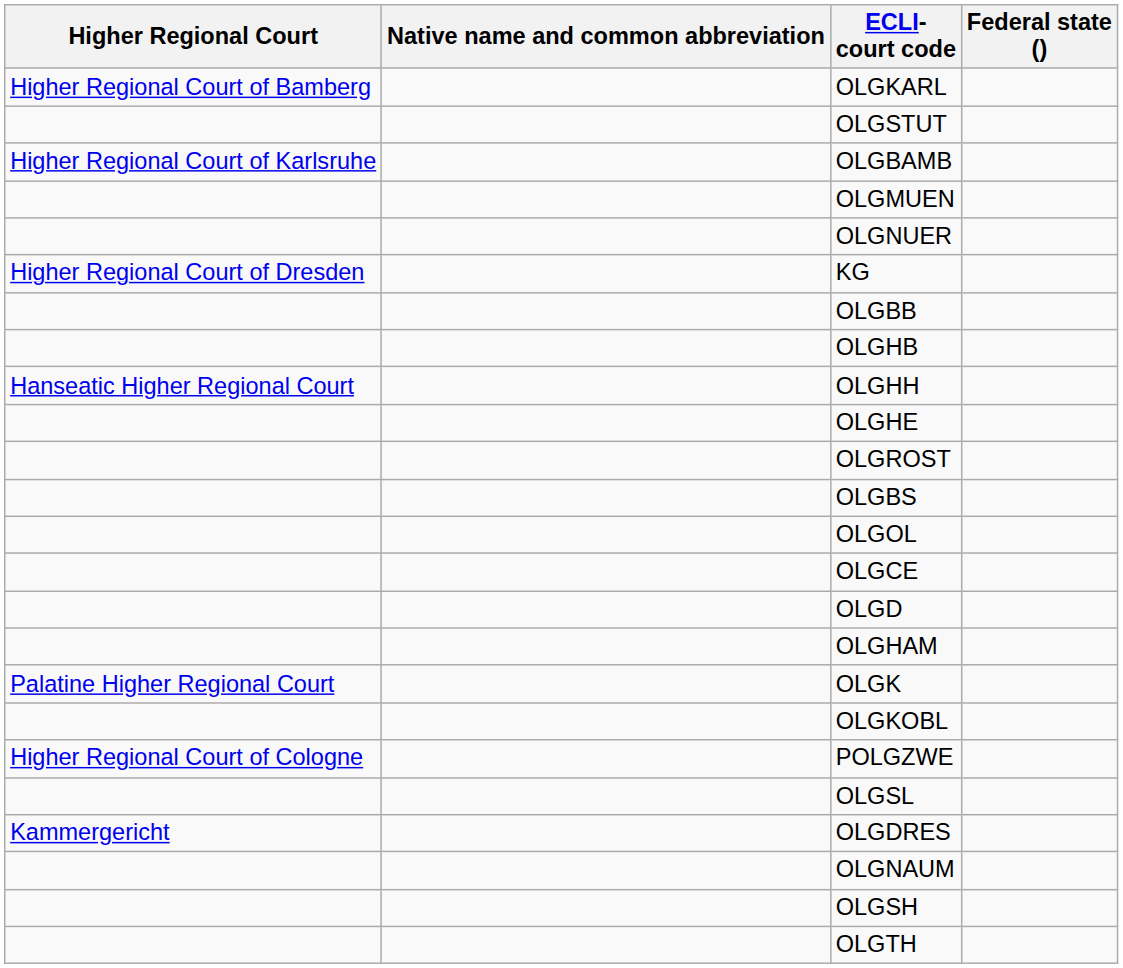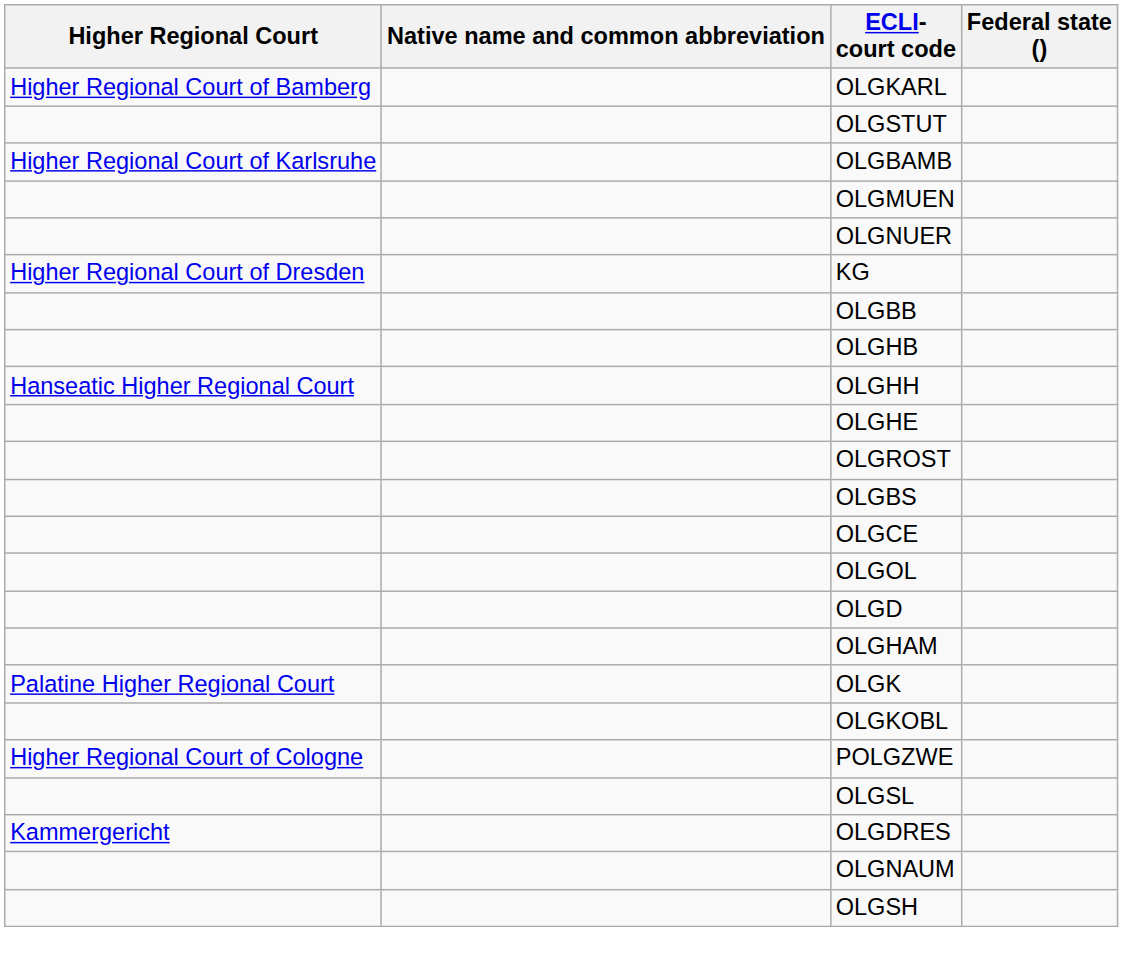 <table class="wikitable sortable zebra" style="text-align:right;">
 <tr>
 <th rowspan="2">Higher Regional Court</th>
 <th rowspan="2">Native name and common abbreviation</th>
 <th rowspan="2"><a href='#'>ECLI</a>-<br>court code</th>
 <th rowspan="2">Federal state<br>()</th>
 </tr>
 <tr>
 </tr>
 <tr>
 <td align="left"><a href='#'>Higher Regional Court of Bamberg</a></td>
 <td align="left"></td>
 <td align="left">OLGKARL</td>
 <td></td>
 </tr>
 <tr>
 <td align="left"></td>
 <td align="left"></td>
 <td align="left">OLGSTUT</td>
 <td></td>
 </tr>
 <tr>
 <td align="left"><a href='#'>Higher Regional Court of Karlsruhe</a></td>
 <td align="left"></td>
 <td align="left">OLGBAMB</td>
 <td></td>
 </tr>
 <tr>
 <td align="left"></td>
 <td align="left"></td>
 <td align="left">OLGMUEN</td>
 <td></td>
 </tr>
 <tr>
 <td align="left"></td>
 <td align="left"></td>
 <td align="left">OLGNUER</td>
 <td></td>
 </tr>
 <tr>
 <td align="left"><a href='#'>Higher Regional Court of Dresden</a></td>
 <td align="left"></td>
 <td align="left">KG</td>
 <td></td>
 </tr>
 <tr>
 <td align="left"></td>
 <td align="left"></td>
 <td align="left">OLGBB</td>
 <td></td>
 </tr>
 <tr>
 <td align="left"></td>
 <td align="left"></td>
 <td align="left">OLGHB</td>
 <td></td>
 </tr>
 <tr>
 <td align="left"><a href='#'>Hanseatic Higher Regional Court</a></td>
 <td align="left"></td>
 <td align="left">OLGHH</td>
 <td></td>
 </tr>
 <tr>
 <td align="left"></td>
 <td align="left"></td>
 <td align="left">OLGHE</td>
 <td></td>
 </tr>
 <tr>
 <td align="left"></td>
 <td align="left"></td>
 <td align="left">OLGROST</td>
 <td></td>
 </tr>
 <tr>
 <td align="left"></td>
 <td align="left"></td>
 <td align="left">OLGBS</td>
 <td></td>
 </tr>
 <tr>
 <td align="left"></td>
 <td align="left"></td>
-<td align="left">OLGOL</td>
+<td align="left">OLGCE</td>
 <td></td>
 </tr>
 <tr>
 <td align="left"></td>
 <td align="left"></td>
-<td align="left">OLGCE</td>
+<td align="left">OLGOL</td>
 <td></td>
 </tr>
 <tr>
 <td align="left"></td>
 <td align="left"></td>
 <td align="left">OLGD</td>
 <td></td>
 </tr>
 <tr>
 <td align="left"></td>
 <td align="left"></td>
 <td align="left">OLGHAM</td>
 <td></td>
 </tr>
 <tr>
 <td align="left"><a href='#'>Palatine Higher Regional Court</a></td>
 <td align="left"></td>
 <td align="left">OLGK</td>
 <td></td>
 </tr>
 <tr>
 <td align="left"></td>
 <td align="left"></td>
 <td align="left">OLGKOBL</td>
 <td></td>
 </tr>
 <tr>
 <td align="left"><a href='#'>Higher Regional Court of Cologne</a></td>
 <td align="left"></td>
 <td align="left">POLGZWE</td>
 <td></td>
 </tr>
 <tr>
 <td align="left"></td>
 <td align="left"></td>
 <td align="left">OLGSL</td>
 <td></td>
 </tr>
 <tr>
 <td align="left"><a href='#'>Kammergericht</a></td>
 <td align="left"></td>
 <td align="left">OLGDRES</td>
 <td></td>
 </tr>
 <tr>
 <td align="left"></td>
 <td align="left"></td>
 <td align="left">OLGNAUM</td>
 <td></td>
 </tr>
 <tr>
 <td align="left"></td>
 <td align="left"></td>
 <td align="left">OLGSH</td>
 <td></td>
 </tr>
-<tr>
-<td align="left"></td>
-<td align="left"></td>
-<td align="left">OLGTH</td>
-<td></td>
-</tr>
 </table>
